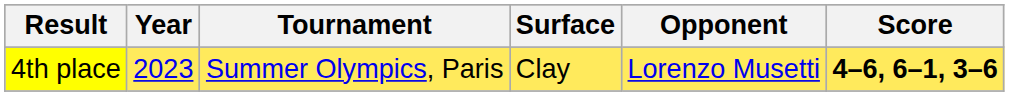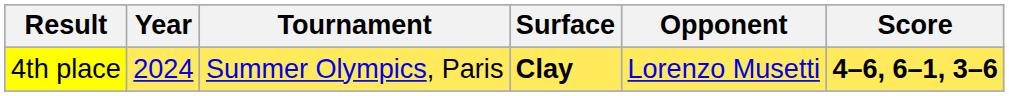 <table class="wikitable">
 <tr>
 <th>Result</th>
 <th>Year</th>
 <th>Tournament</th>
 <th>Surface</th>
 <th>Opponent</th>
 <th class=unsortable>Score</th>
 </tr>
 <tr bgcolor=ffea5c>
 <td bgcolor=yellow>4th place</td>
-<td><a href='#'>2023</a></td>
+<td><a href='#'>2024</a></td>
 <td><a href='#'>Summer Olympics</a>, Paris</td>
-<td>Clay</td>
+<td><strong>Clay</strong></td>
 <td> <a href='#'>Lorenzo Musetti</a></td>
 <td><strong>4–6, 6–1, 3–6</strong></td>
 </tr>
 </table>
